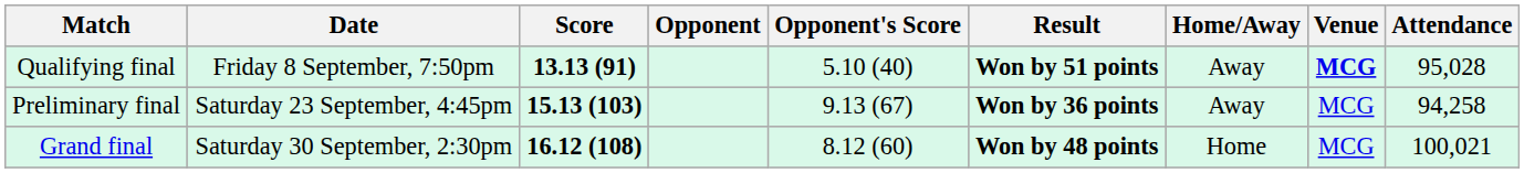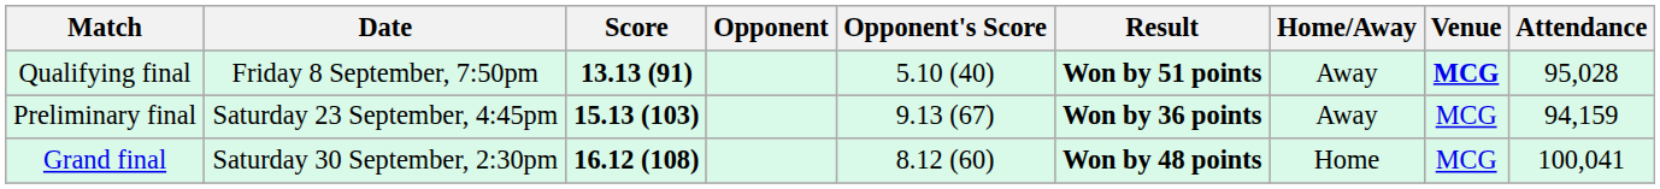 <table class="wikitable" style="font-size:90%; text-align:center; width: 100%; margin-left: auto; margin-right: auto;">
 <tr>
 <th>Match</th>
 <th>Date</th>
 <th>Score</th>
 <th>Opponent</th>
 <th>Opponent's Score</th>
 <th>Result</th>
 <th>Home/Away</th>
 <th>Venue</th>
 <th>Attendance</th>
 </tr>
 <tr style="background:#d9f9e9;">
 <td>Qualifying final</td>
 <td>Friday 8 September, 7:50pm</td>
 <td><strong>13.13 (91)</strong></td>
 <td></td>
 <td>5.10 (40)</td>
 <td><strong>Won by 51 points</strong></td>
 <td>Away</td>
 <td><strong><a href='#'>MCG</a></strong></td>
 <td>95,028</td>
 </tr>
 <tr style="background:#d9f9e9;">
 <td>Preliminary final</td>
 <td>Saturday 23 September, 4:45pm</td>
 <td><strong>15.13 (103)</strong></td>
 <td></td>
 <td>9.13 (67)</td>
 <td><strong>Won by 36 points</strong></td>
 <td>Away</td>
 <td><a href='#'>MCG</a></td>
-<td>94,258</td>
+<td>94,159</td>
 </tr>
 <tr style="background:#d9f9e9;">
 <td><a href='#'>Grand final</a></td>
 <td>Saturday 30 September, 2:30pm</td>
 <td><strong>16.12 (108)</strong></td>
 <td></td>
 <td>8.12 (60)</td>
 <td><strong>Won by 48 points</strong></td>
 <td>Home</td>
 <td><a href='#'>MCG</a></td>
-<td>100,021</td>
+<td>100,041</td>
 </tr>
 </table>
